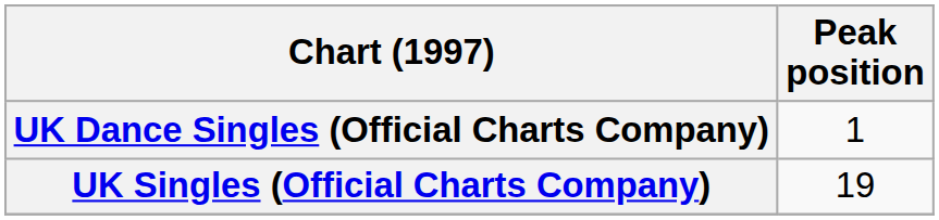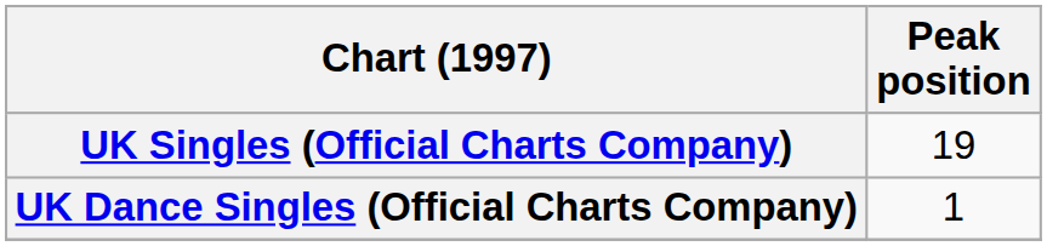 <table class="wikitable sortable plainrowheaders">
 <tr>
 <th align="left">Chart (1997)</th>
 <th align="left">Peak<br>position</th>
 </tr>
 <tr>
+<th scope="row" align="left"><a href='#'>UK Singles</a> (<a href='#'>Official Charts Company</a>)</th>
+<td align="center">19</td>
+</tr>
+<tr>
 <th scope="row" align="left"><a href='#'>UK Dance Singles</a> (Official Charts Company)</th>
 <td align="center">1</td>
 </tr>
 <tr>
-<th scope="row" align="left"><a href='#'>UK Singles</a> (<a href='#'>Official Charts Company</a>)</th>
-<td align="center">19</td>
-</tr>
-<tr>
 </tr>
 </table>
